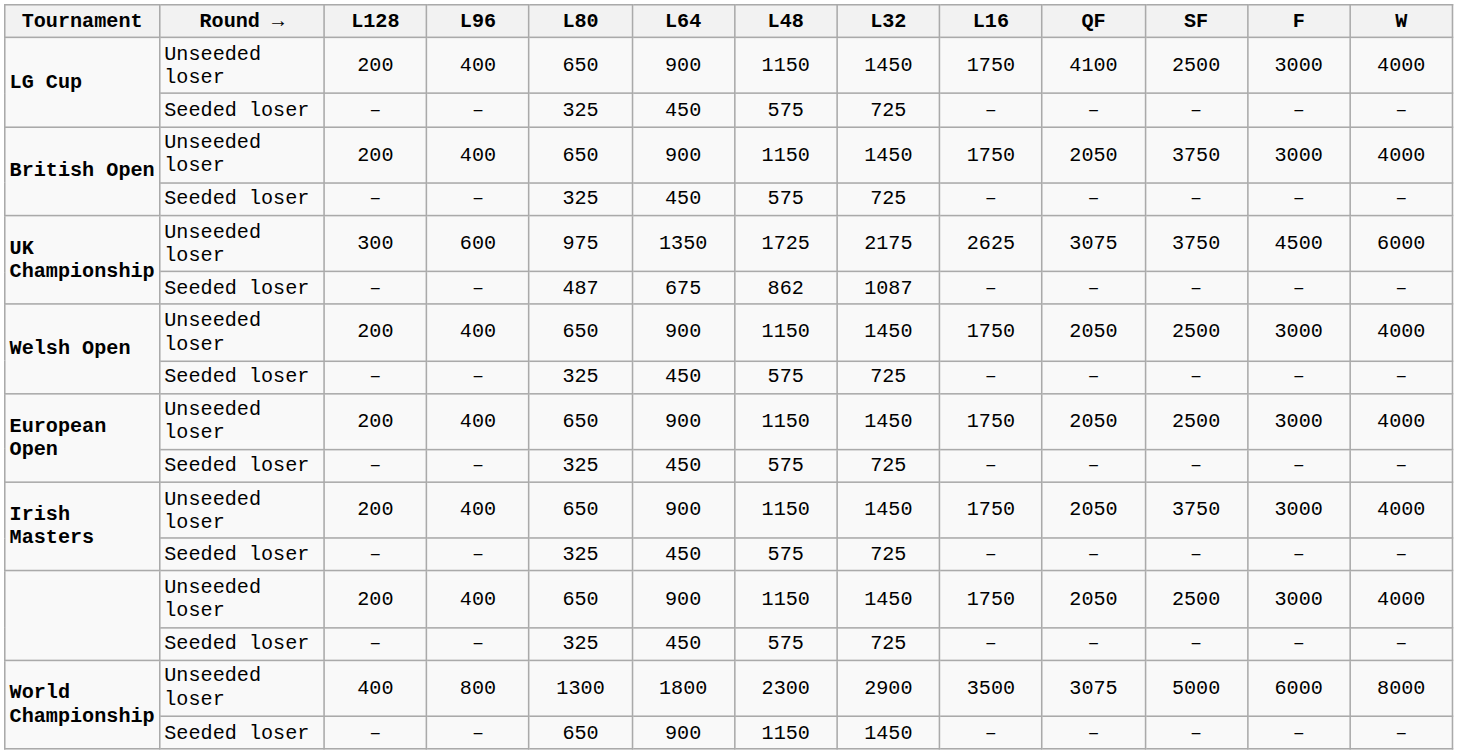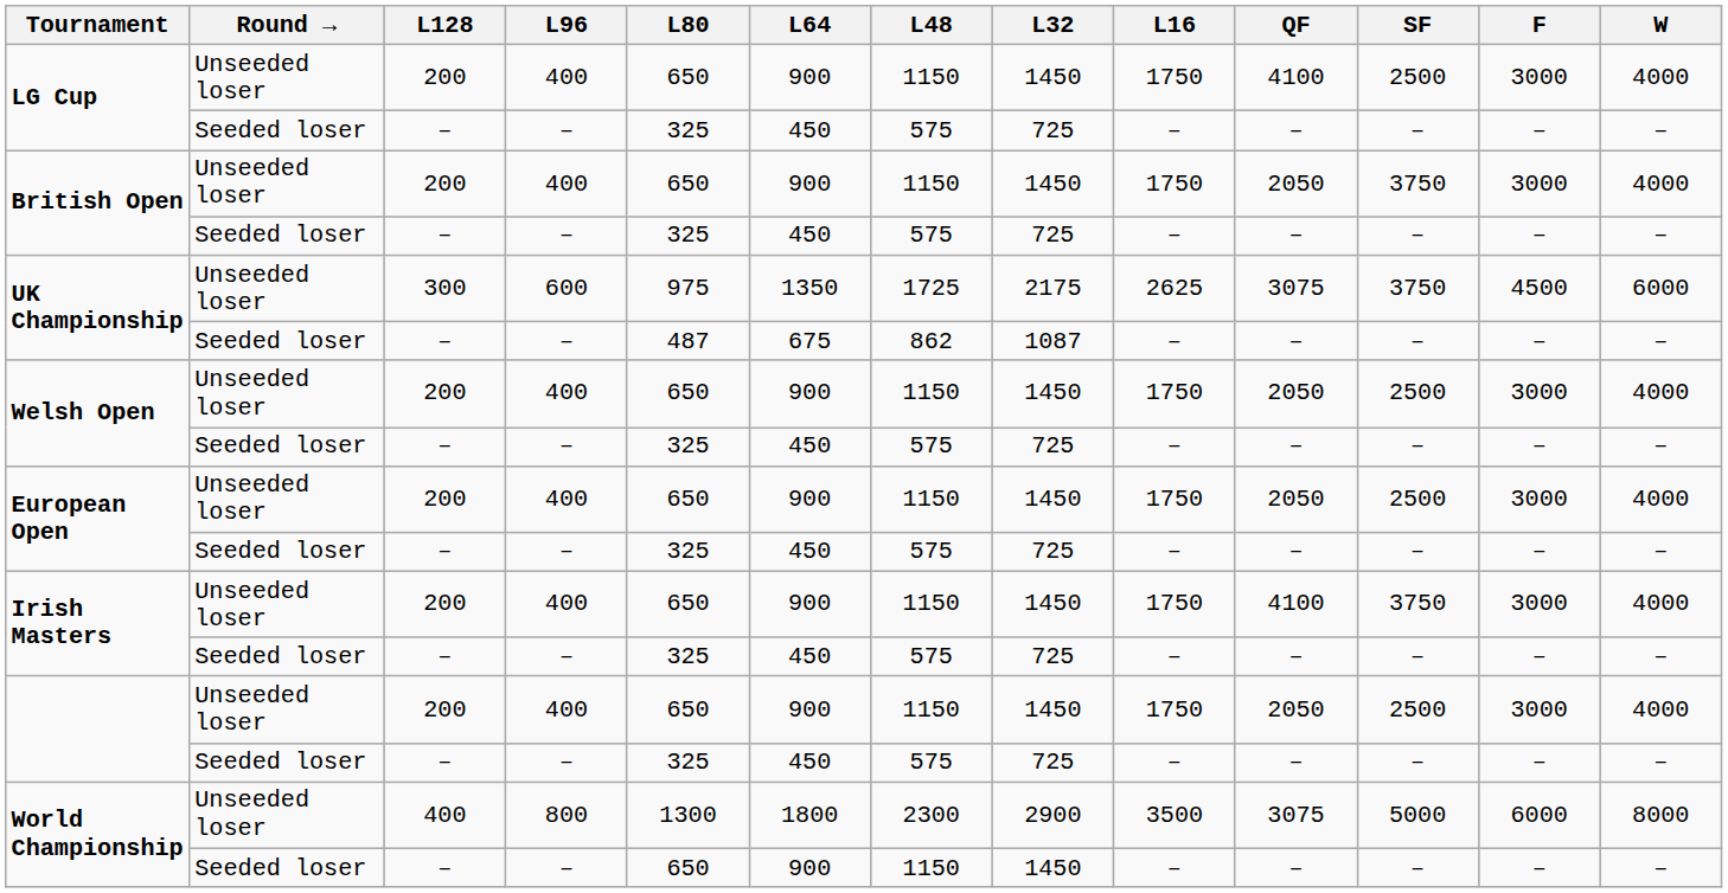 <table class="wikitable" style="font-size: 100%; text-align:center">
 <tr>
 <th width=60>Tournament</th>
 <th width=100>Round →</th>
 <th width=60><strong>L128</strong></th>
 <th width=60><strong>L96</strong></th>
 <th width=60><strong>L80</strong></th>
 <th width=60><strong>L64</strong></th>
 <th width=60><strong>L48</strong></th>
 <th width=60><strong>L32</strong></th>
 <th width=60><strong>L16</strong></th>
 <th width=60><strong>QF</strong></th>
 <th width=60><strong>SF</strong></th>
 <th width=60><strong>F</strong></th>
 <th width=60><strong>W</strong></th>
 </tr>
 <tr>
 <td rowspan="2" align="left"><strong>LG Cup</strong></td>
 <td align="left">Unseeded loser</td>
 <td>200</td>
 <td>400</td>
 <td>650</td>
 <td>900</td>
 <td>1150</td>
 <td>1450</td>
 <td>1750</td>
 <td>4100</td>
 <td>2500</td>
 <td>3000</td>
 <td>4000</td>
 </tr>
 <tr>
 <td align="left">Seeded loser</td>
 <td>–</td>
 <td>–</td>
 <td>325</td>
 <td>450</td>
 <td>575</td>
 <td>725</td>
 <td>–</td>
 <td>–</td>
 <td>–</td>
 <td>–</td>
 <td>–</td>
 </tr>
 <tr>
 <td rowspan="2" align="left"><strong>British Open</strong></td>
 <td align="left">Unseeded loser</td>
 <td>200</td>
 <td>400</td>
 <td>650</td>
 <td>900</td>
 <td>1150</td>
 <td>1450</td>
 <td>1750</td>
 <td>2050</td>
 <td>3750</td>
 <td>3000</td>
 <td>4000</td>
 </tr>
 <tr>
 <td align="left">Seeded loser</td>
 <td>–</td>
 <td>–</td>
 <td>325</td>
 <td>450</td>
 <td>575</td>
 <td>725</td>
 <td>–</td>
 <td>–</td>
 <td>–</td>
 <td>–</td>
 <td>–</td>
 </tr>
 <tr>
 <td rowspan="2" align="left"><strong>UK Championship</strong></td>
 <td align="left">Unseeded loser</td>
 <td>300</td>
 <td>600</td>
 <td>975</td>
 <td>1350</td>
 <td>1725</td>
 <td>2175</td>
 <td>2625</td>
 <td>3075</td>
 <td>3750</td>
 <td>4500</td>
 <td>6000</td>
 </tr>
 <tr>
 <td align="left">Seeded loser</td>
 <td>–</td>
 <td>–</td>
 <td>487</td>
 <td>675</td>
 <td>862</td>
 <td>1087</td>
 <td>–</td>
 <td>–</td>
 <td>–</td>
 <td>–</td>
 <td>–</td>
 </tr>
 <tr>
 <td rowspan="2" align="left"><strong>Welsh Open</strong></td>
 <td align="left">Unseeded loser</td>
 <td>200</td>
 <td>400</td>
 <td>650</td>
 <td>900</td>
 <td>1150</td>
 <td>1450</td>
 <td>1750</td>
 <td>2050</td>
 <td>2500</td>
 <td>3000</td>
 <td>4000</td>
 </tr>
 <tr>
 <td align="left">Seeded loser</td>
 <td>–</td>
 <td>–</td>
 <td>325</td>
 <td>450</td>
 <td>575</td>
 <td>725</td>
 <td>–</td>
 <td>–</td>
 <td>–</td>
 <td>–</td>
 <td>–</td>
 </tr>
 <tr>
 <td rowspan="2" align="left"><strong>European Open</strong></td>
 <td align="left">Unseeded loser</td>
 <td>200</td>
 <td>400</td>
 <td>650</td>
 <td>900</td>
 <td>1150</td>
 <td>1450</td>
 <td>1750</td>
 <td>2050</td>
 <td>2500</td>
 <td>3000</td>
 <td>4000</td>
 </tr>
 <tr>
 <td align="left">Seeded loser</td>
 <td>–</td>
 <td>–</td>
 <td>325</td>
 <td>450</td>
 <td>575</td>
 <td>725</td>
 <td>–</td>
 <td>–</td>
 <td>–</td>
 <td>–</td>
 <td>–</td>
 </tr>
 <tr>
 <td rowspan="2" align="left"><strong>Irish Masters</strong></td>
 <td align="left">Unseeded loser</td>
 <td>200</td>
 <td>400</td>
 <td>650</td>
 <td>900</td>
 <td>1150</td>
 <td>1450</td>
 <td>1750</td>
-<td>2050</td>
+<td>4100</td>
 <td>3750</td>
 <td>3000</td>
 <td>4000</td>
 </tr>
 <tr>
 <td align="left">Seeded loser</td>
 <td>–</td>
 <td>–</td>
 <td>325</td>
 <td>450</td>
 <td>575</td>
 <td>725</td>
 <td>–</td>
 <td>–</td>
 <td>–</td>
 <td>–</td>
 <td>–</td>
 </tr>
 <tr>
 <td rowspan="2" align="left"></td>
 <td align="left">Unseeded loser</td>
 <td>200</td>
 <td>400</td>
 <td>650</td>
 <td>900</td>
 <td>1150</td>
 <td>1450</td>
 <td>1750</td>
 <td>2050</td>
 <td>2500</td>
 <td>3000</td>
 <td>4000</td>
 </tr>
 <tr>
 <td align="left">Seeded loser</td>
 <td>–</td>
 <td>–</td>
 <td>325</td>
 <td>450</td>
 <td>575</td>
 <td>725</td>
 <td>–</td>
 <td>–</td>
 <td>–</td>
 <td>–</td>
 <td>–</td>
 </tr>
 <tr>
 <td rowspan="2" align="left"><strong>World Championship</strong></td>
 <td align="left">Unseeded loser</td>
 <td>400</td>
 <td>800</td>
 <td>1300</td>
 <td>1800</td>
 <td>2300</td>
 <td>2900</td>
 <td>3500</td>
 <td>3075</td>
 <td>5000</td>
 <td>6000</td>
 <td>8000</td>
 </tr>
 <tr>
 <td align="left">Seeded loser</td>
 <td>–</td>
 <td>–</td>
 <td>650</td>
 <td>900</td>
 <td>1150</td>
 <td>1450</td>
 <td>–</td>
 <td>–</td>
 <td>–</td>
 <td>–</td>
 <td>–</td>
 </tr>
 </table>
